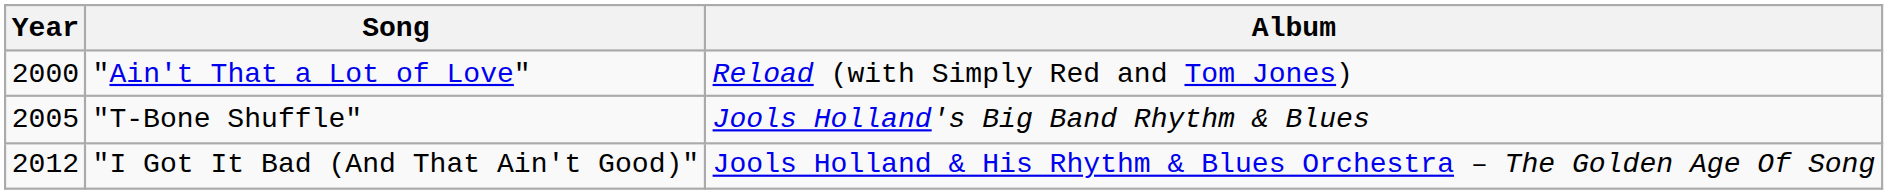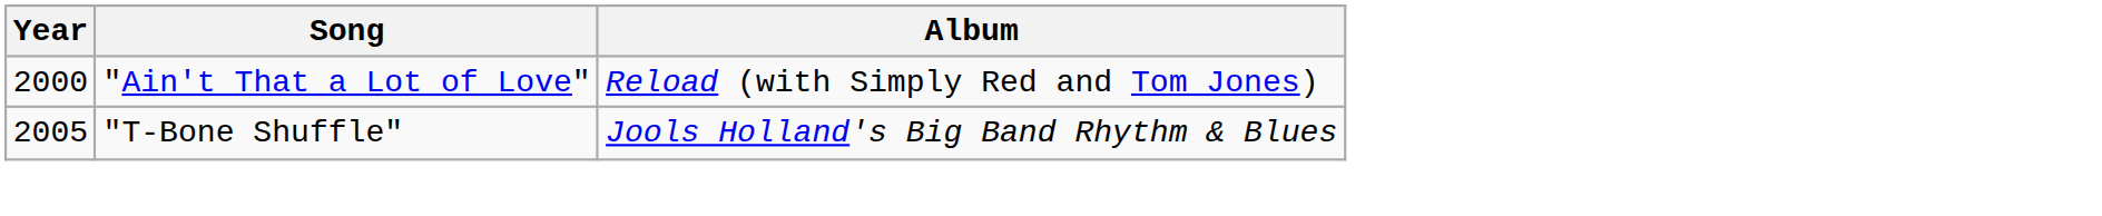 <table class="wikitable">
 <tr>
 <th>Year</th>
 <th>Song</th>
 <th>Album</th>
 </tr>
 <tr>
 <td>2000</td>
 <td>"<a href='#'>Ain't That a Lot of Love</a>"</td>
 <td><em><a href='#'>Reload</a></em> (with Simply Red and <a href='#'>Tom Jones</a>)</td>
 </tr>
 <tr>
 <td>2005</td>
 <td>"T-Bone Shuffle"</td>
 <td><em><a href='#'>Jools Holland</a>'s Big Band Rhythm & Blues</em></td>
 </tr>
-<tr>
-<td>2012</td>
-<td>"I Got It Bad (And That Ain't Good)"</td>
-<td><a href='#'>Jools Holland & His Rhythm & Blues Orchestra</a> – <em>The Golden Age Of Song</em></td>
-</tr>
 </table>
